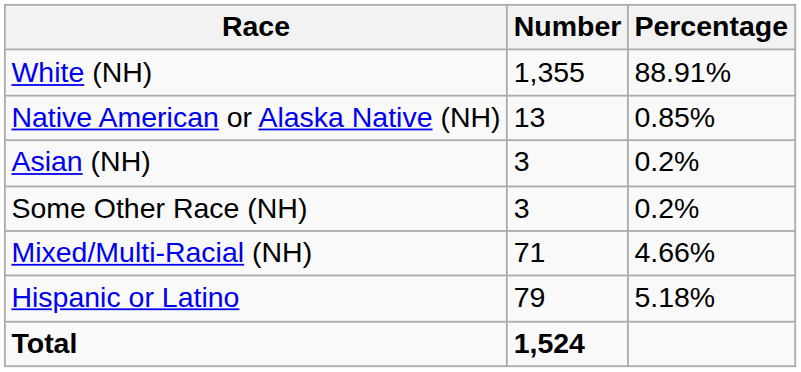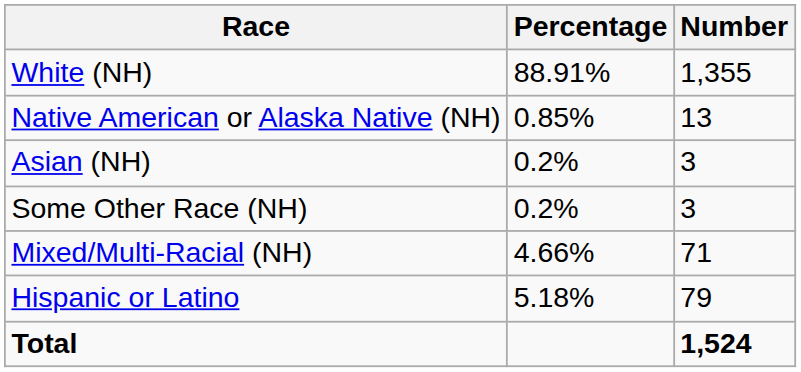 <table class="wikitable">
 <tr>
 <th>Race</th>
+<th>Percentage</th>
 <th>Number</th>
-<th>Percentage</th>
 </tr>
 <tr>
 <td><a href='#'>White</a> (NH)</td>
+<td>88.91%</td>
 <td>1,355</td>
-<td>88.91%</td>
 </tr>
 <tr>
 <td><a href='#'>Native American</a> or <a href='#'>Alaska Native</a> (NH)</td>
+<td>0.85%</td>
 <td>13</td>
-<td>0.85%</td>
 </tr>
 <tr>
 <td><a href='#'>Asian</a> (NH)</td>
+<td>0.2%</td>
 <td>3</td>
-<td>0.2%</td>
 </tr>
 <tr>
 <td>Some Other Race (NH)</td>
+<td>0.2%</td>
 <td>3</td>
-<td>0.2%</td>
 </tr>
 <tr>
 <td><a href='#'>Mixed/Multi-Racial</a> (NH)</td>
+<td>4.66%</td>
 <td>71</td>
-<td>4.66%</td>
 </tr>
 <tr>
 <td><a href='#'>Hispanic or Latino</a></td>
+<td>5.18%</td>
 <td>79</td>
-<td>5.18%</td>
 </tr>
 <tr>
 <td><strong>Total</strong></td>
+<td></td>
 <td><strong>1,524</strong></td>
-<td></td>
 </tr>
 </table>
